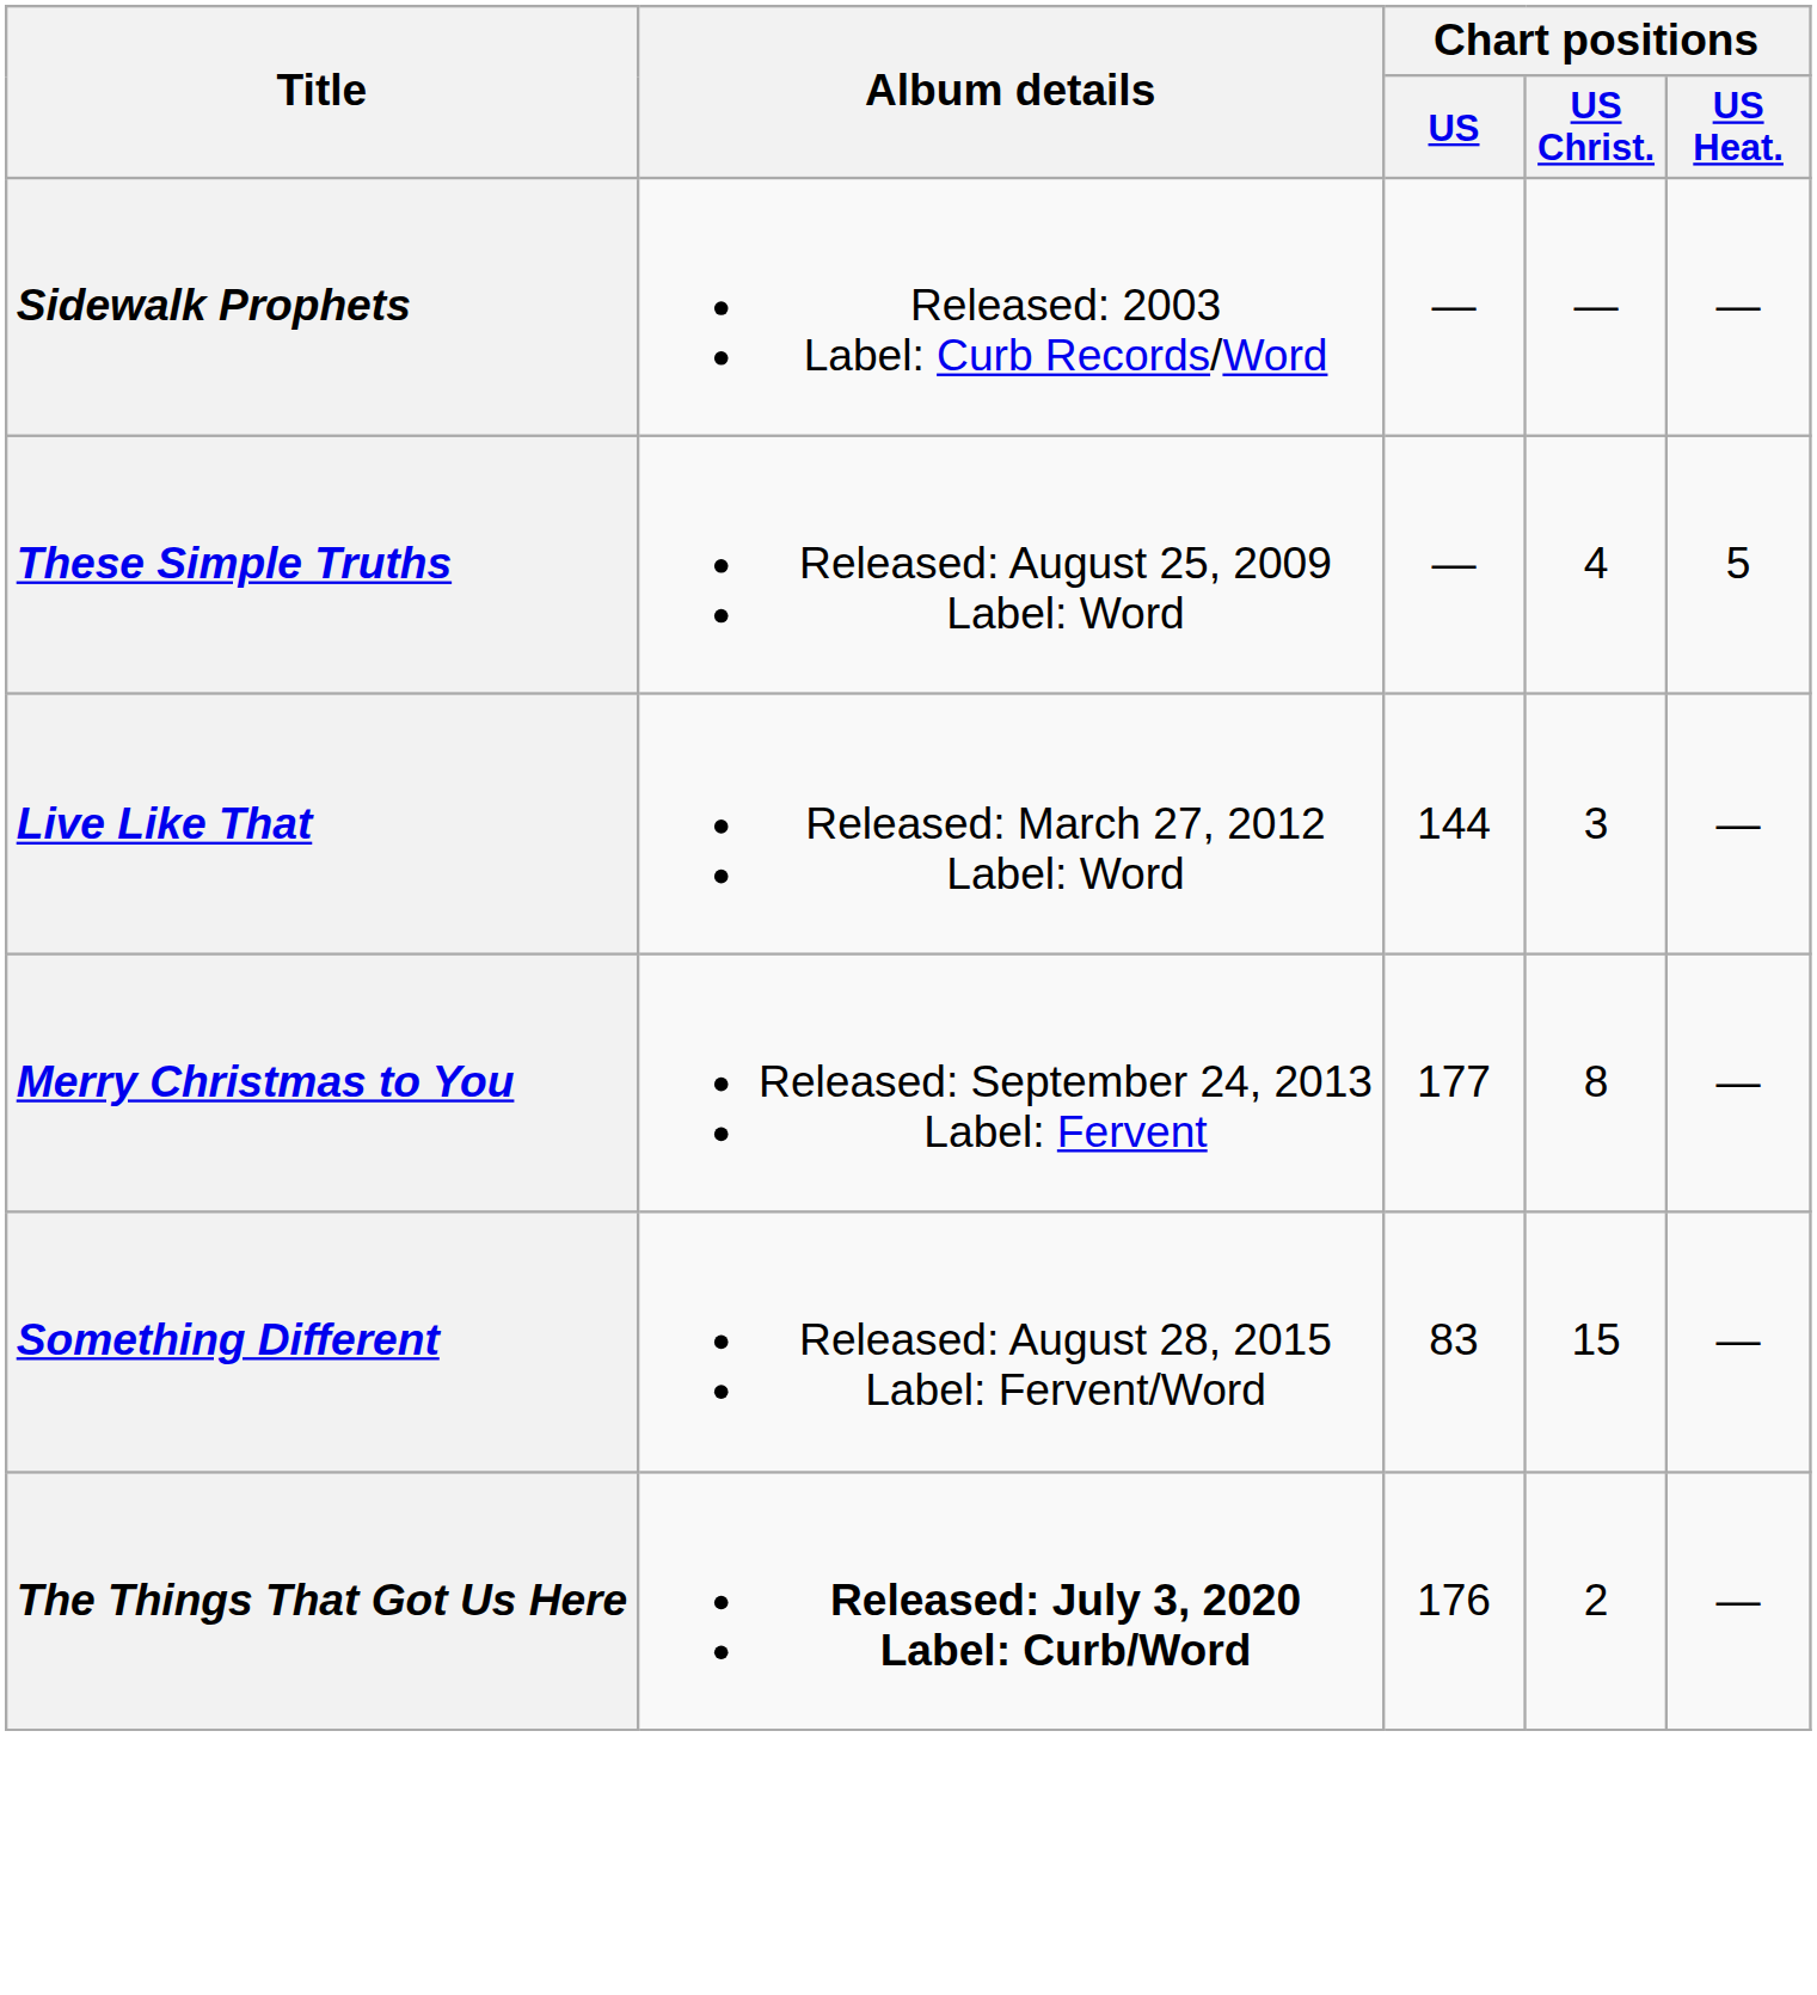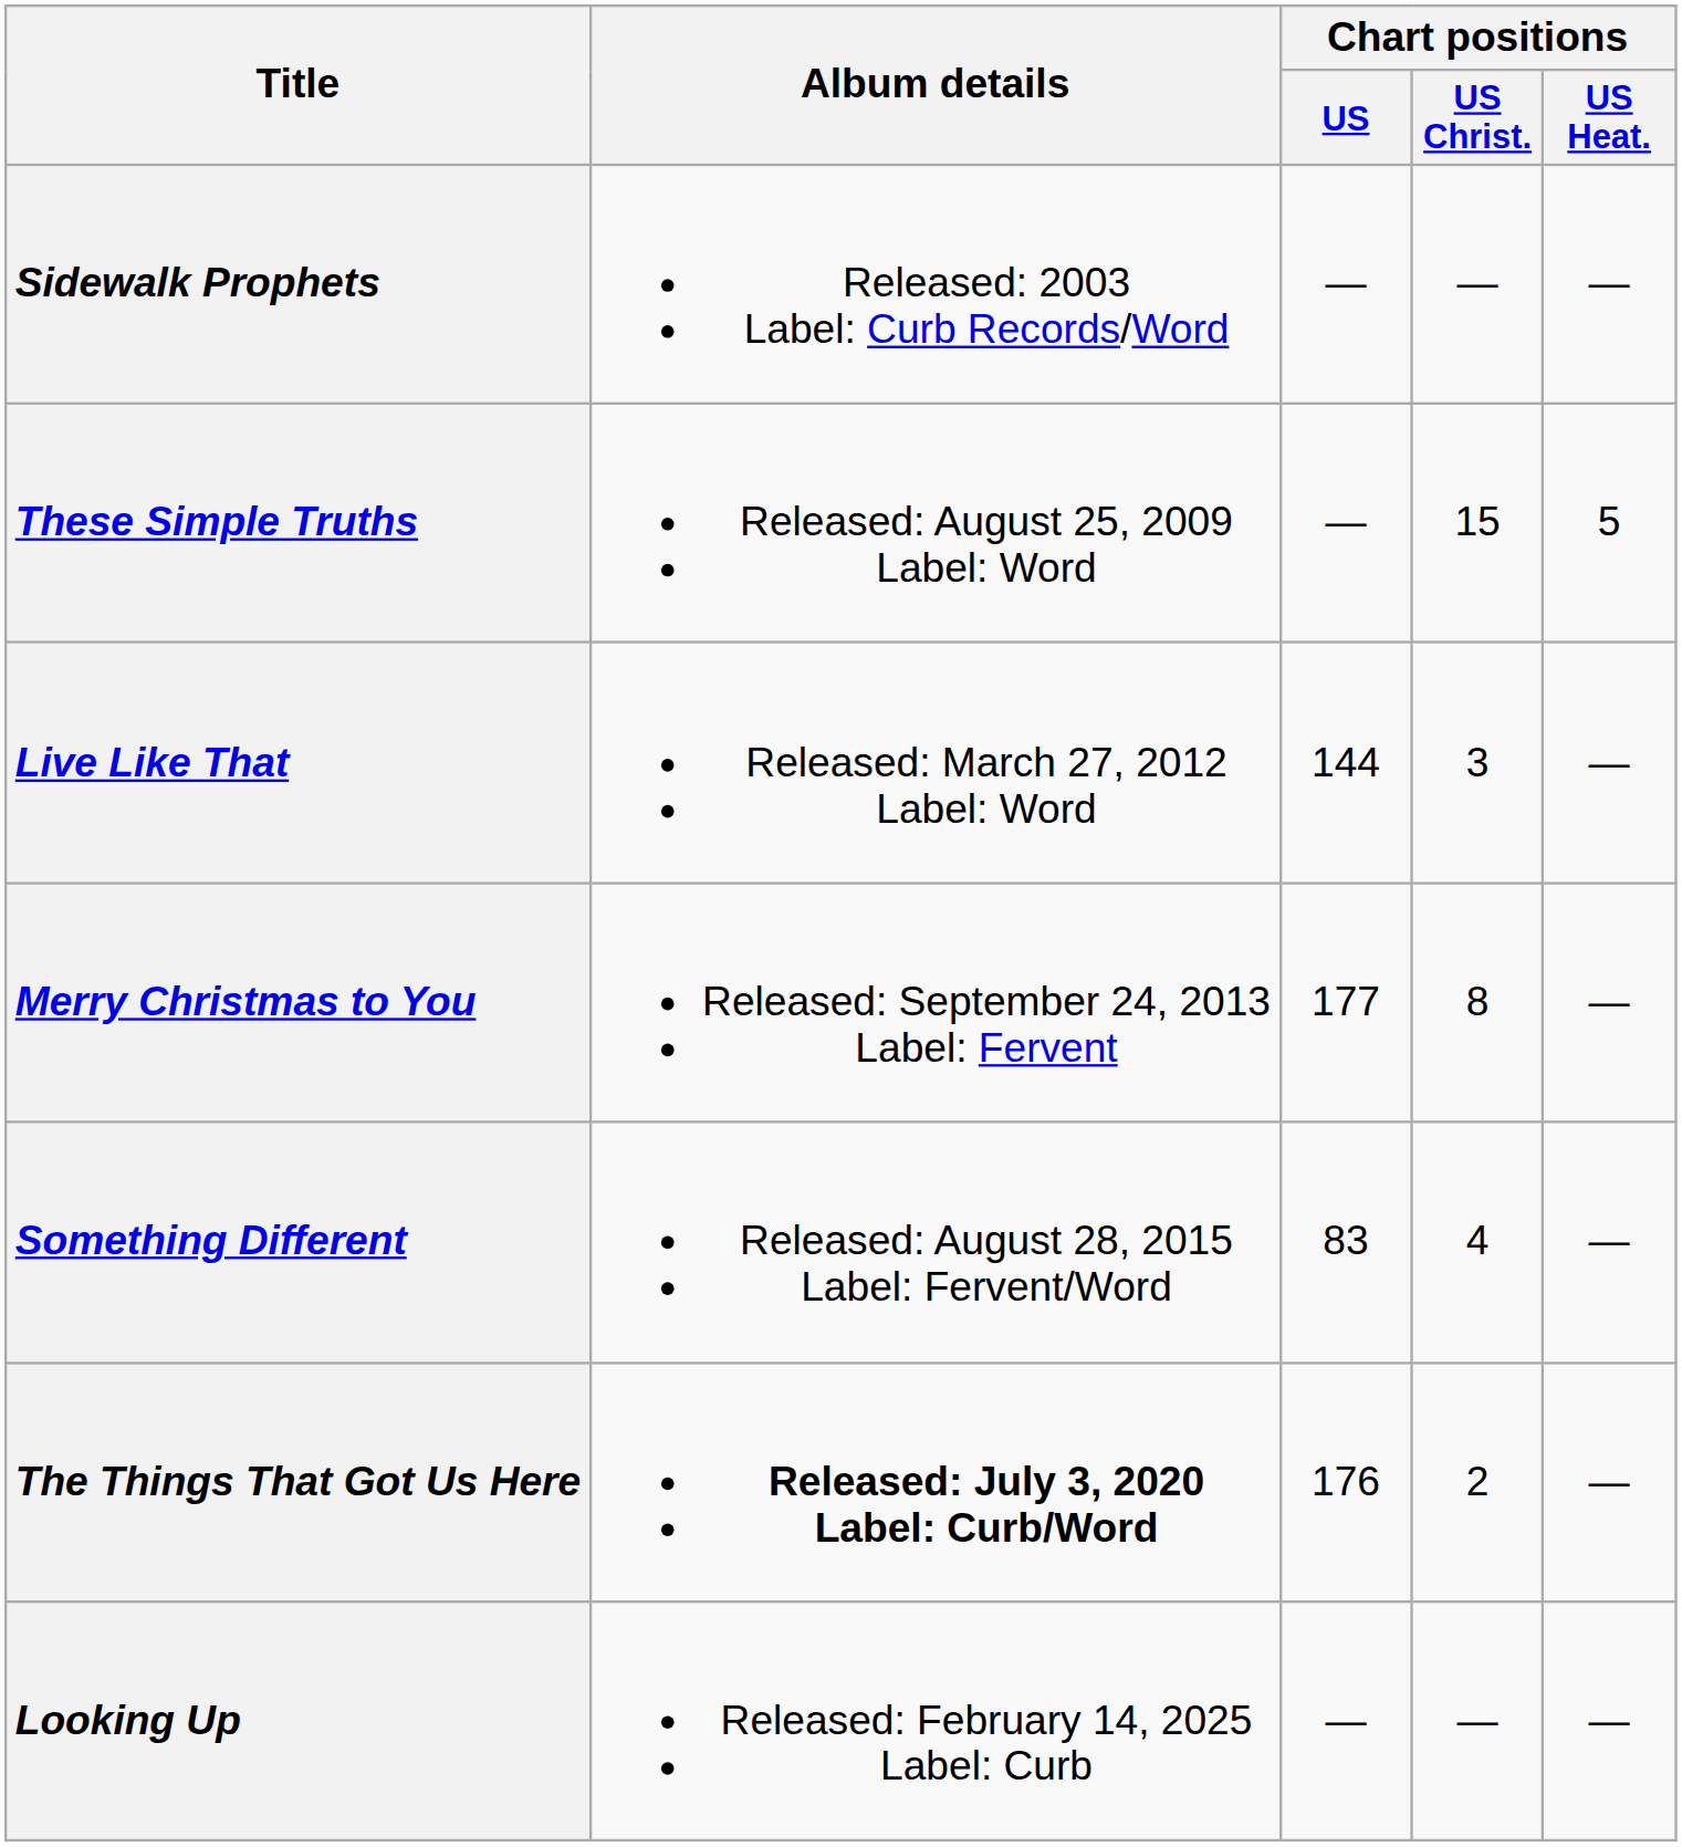 <table class="wikitable" style="text-align:center;">
 <tr>
 <th rowspan="2">Title</th>
 <th rowspan="2">Album details</th>
 <th style="width:3em;" colspan="3">Chart positions</th>
 </tr>
 <tr style="font-size:smaller;">
 <th style="width:45px;"><a href='#'>US</a><br></th>
 <th style="width:45px;"><a href='#'>US<br>Christ.</a><br></th>
 <th style="width:45px;"><a href='#'>US<br>Heat.</a><br></th>
 </tr>
 <tr>
 <th scope="row" style="text-align:left;"><em>Sidewalk Prophets</em></th>
 <td><br><ul><li>Released: 2003</li><li>Label: <a href='#'>Curb Records</a>/<a href='#'>Word</a></li></ul></td>
 <td>—</td>
 <td>—</td>
 <td>—</td>
 </tr>
 <tr>
 <th scope="row" style="text-align:left;"><em><a href='#'>These Simple Truths</a></em></th>
 <td><br><ul><li>Released: August 25, 2009</li><li>Label: Word</li></ul></td>
 <td>—</td>
-<td>4</td>
+<td>15</td>
 <td>5</td>
 </tr>
 <tr>
 <th scope="row" style="text-align:left;"><em><a href='#'>Live Like That</a></em></th>
 <td><br><ul><li>Released: March 27, 2012</li><li>Label: Word</li></ul></td>
 <td>144</td>
 <td>3</td>
 <td>—</td>
 </tr>
 <tr>
 <th scope="row" style="text-align:left;"><em><a href='#'>Merry Christmas to You</a></em></th>
 <td><br><ul><li>Released: September 24, 2013</li><li>Label: <a href='#'>Fervent</a></li></ul></td>
 <td>177</td>
 <td>8</td>
 <td>—</td>
 </tr>
 <tr>
 <th scope="row" style="text-align:left;"><em><a href='#'>Something Different</a></em></th>
 <td><br><ul><li>Released: August 28, 2015</li><li>Label: Fervent/Word</li></ul></td>
 <td>83</td>
-<td>15</td>
+<td>4</td>
 <td>—</td>
 </tr>
 <tr>
 <th scope="row" style="text-align:left;"><em>The Things That Got Us Here</em></th>
 <td><strong><br><ul><li>Released: July 3, 2020</li><li>Label: Curb/Word</li></ul></strong></td>
 <td>176</td>
 <td>2</td>
 <td>—</td>
 </tr>
+<tr>
+<th scope="row" style="text-align:left;"><em>Looking Up</em></th>
+<td><br><ul><li>Released: February 14, 2025</li><li>Label: Curb</li></ul></td>
+<td>—</td>
+<td>—</td>
+<td>—</td>
+</tr>
 </table>
